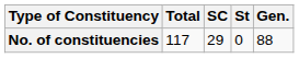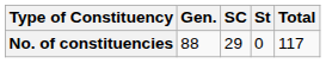 <table class="wikitable sortable">
 <tr>
 <th><strong>Type of Constituency</strong></th>
-<th>Total</th>
+<th>Gen.</th>
 <th>SC</th>
 <th>St</th>
-<th>Gen.</th>
+<th>Total</th>
 </tr>
 <tr>
 <th><strong>No. of constituencies</strong></th>
-<td>117</td>
+<td>88</td>
 <td>29</td>
 <td>0</td>
-<td>88</td>
+<td>117</td>
 </tr>
 </table>
